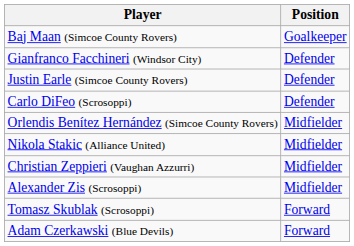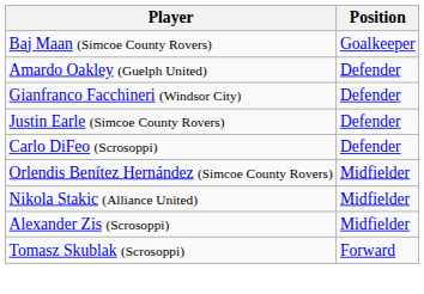 <table class="wikitable">
 <tr>
 <th>Player</th>
 <th>Position</th>
 </tr>
 <tr>
 <td><a href='#'>Baj Maan</a> <small>(Simcoe County Rovers)</small></td>
 <td><a href='#'>Goalkeeper</a></td>
+</tr>
+<tr>
+<td><a href='#'>Amardo Oakley</a> <small>(Guelph United)</small></td>
+<td><a href='#'>Defender</a></td>
 </tr>
 <tr>
 <td><a href='#'>Gianfranco Facchineri</a> <small>(Windsor City)</small></td>
 <td><a href='#'>Defender</a></td>
 </tr>
 <tr>
 <td><a href='#'>Justin Earle</a> <small>(Simcoe County Rovers)</small></td>
 <td><a href='#'>Defender</a></td>
 </tr>
 <tr>
 <td><a href='#'>Carlo DiFeo</a> <small>(Scrosoppi)</small></td>
 <td><a href='#'>Defender</a></td>
 </tr>
 <tr>
 <td><a href='#'>Orlendis Benítez Hernández</a> <small>(Simcoe County Rovers)</small></td>
 <td><a href='#'>Midfielder</a></td>
 </tr>
 <tr>
 <td><a href='#'>Nikola Stakic</a> <small>(Alliance United)</small></td>
 <td><a href='#'>Midfielder</a></td>
 </tr>
 <tr>
-<td><a href='#'>Christian Zeppieri</a> <small>(Vaughan Azzurri)</small></td>
-<td><a href='#'>Midfielder</a></td>
-</tr>
-<tr>
 <td><a href='#'>Alexander Zis</a> <small>(Scrosoppi)</small></td>
 <td><a href='#'>Midfielder</a></td>
 </tr>
 <tr>
 <td><a href='#'>Tomasz Skublak</a> <small>(Scrosoppi)</small></td>
 <td><a href='#'>Forward</a></td>
 </tr>
-<tr>
-<td><a href='#'>Adam Czerkawski</a> <small>(Blue Devils)</small></td>
-<td><a href='#'>Forward</a></td>
-</tr>
 </table>
